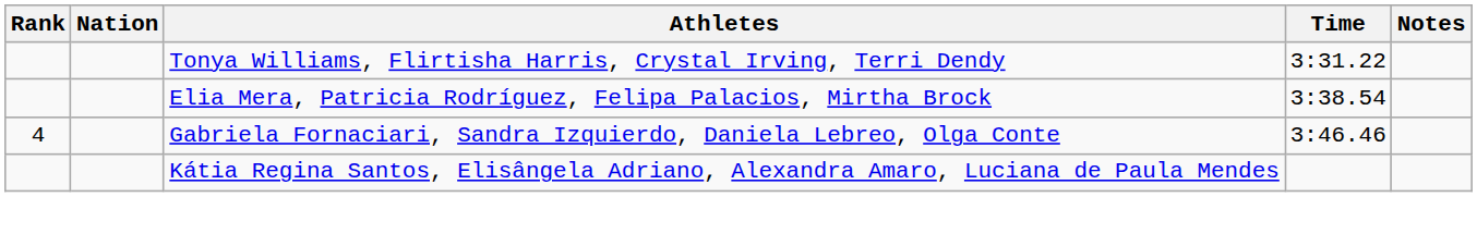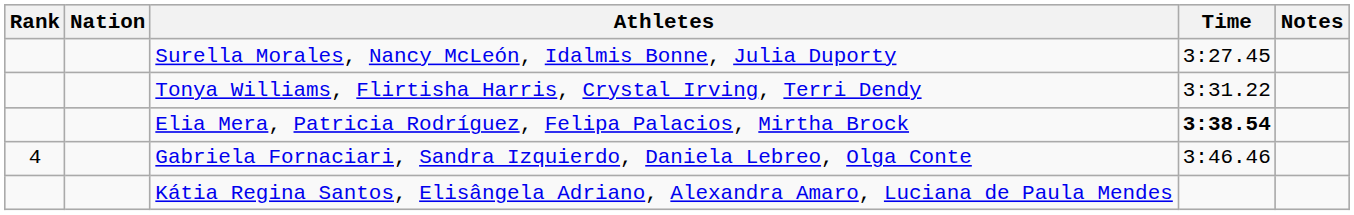 <table class="wikitable sortable" style="text-align:center;">
 <tr>
 <th>Rank</th>
 <th>Nation</th>
 <th>Athletes</th>
 <th>Time</th>
 <th>Notes</th>
+</tr>
+<tr>
+<td></td>
+<td align=left></td>
+<td align=left><a href='#'>Surella Morales</a>, <a href='#'>Nancy McLeón</a>, <a href='#'>Idalmis Bonne</a>, <a href='#'>Julia Duporty</a></td>
+<td>3:27.45</td>
+<td></td>
 </tr>
 <tr>
 <td></td>
 <td align=left></td>
 <td align=left><a href='#'>Tonya Williams</a>, <a href='#'>Flirtisha Harris</a>, <a href='#'>Crystal Irving</a>, <a href='#'>Terri Dendy</a></td>
 <td>3:31.22</td>
 <td></td>
 </tr>
 <tr>
 <td></td>
 <td align=left></td>
 <td align=left><a href='#'>Elia Mera</a>, <a href='#'>Patricia Rodríguez</a>, <a href='#'>Felipa Palacios</a>, <a href='#'>Mirtha Brock</a></td>
-<td>3:38.54</td>
+<td><strong>3:38.54</strong></td>
 <td></td>
 </tr>
 <tr>
 <td>4</td>
 <td align=left></td>
 <td align=left><a href='#'>Gabriela Fornaciari</a>, <a href='#'>Sandra Izquierdo</a>, <a href='#'>Daniela Lebreo</a>, <a href='#'>Olga Conte</a></td>
 <td>3:46.46</td>
 <td></td>
 </tr>
 <tr>
 <td></td>
 <td align=left></td>
 <td align=left><a href='#'>Kátia Regina Santos</a>, <a href='#'>Elisângela Adriano</a>, <a href='#'>Alexandra Amaro</a>, <a href='#'>Luciana de Paula Mendes</a></td>
 <td></td>
 <td></td>
 </tr>
 </table>
